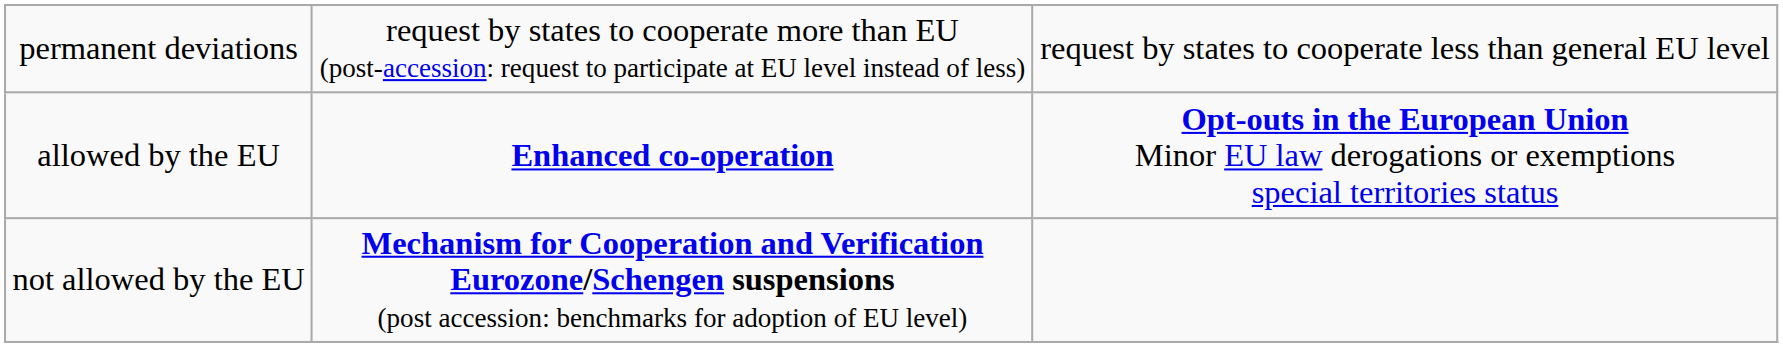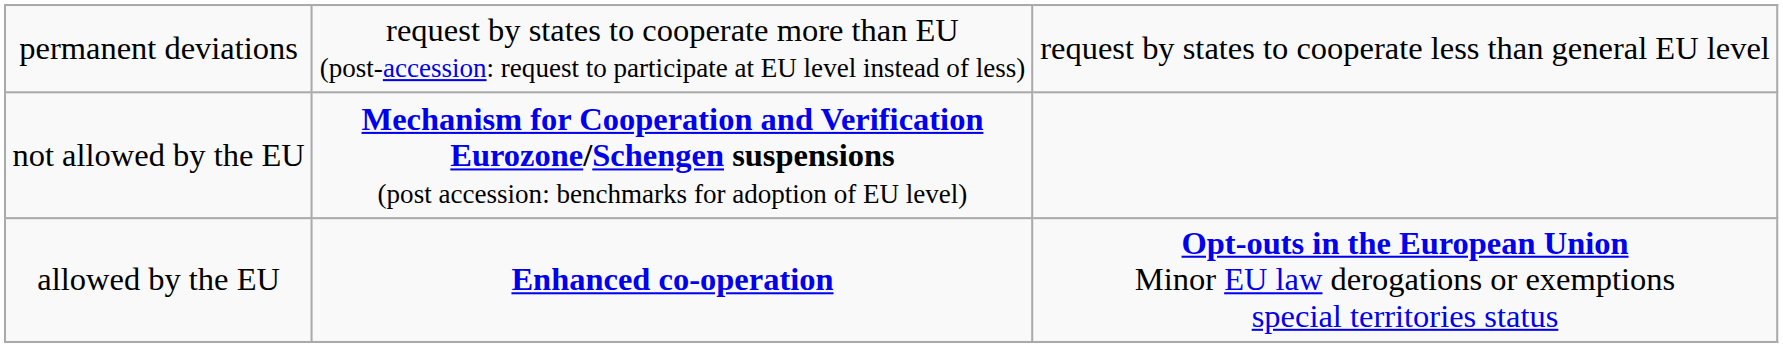 <table class="wikitable" style="text-align: center">
 <tr>
 <td>permanent deviations</td>
 <td>request by states to cooperate more than EU<br><small>(post-<a href='#'>accession</a>: request to participate at EU level instead of less)</small></td>
 <td>request by states to cooperate less than general EU level</td>
 </tr>
 <tr>
+<td>not allowed by the EU</td>
+<td><strong><a href='#'>Mechanism for Cooperation and Verification</a></strong><br><strong><a href='#'>Eurozone</a>/<a href='#'>Schengen</a> suspensions</strong><br><small>(post accession: benchmarks for adoption of EU level)</small></td>
+<td></td>
+</tr>
+<tr>
 <td>allowed by the EU</td>
 <td><strong><a href='#'>Enhanced co-operation</a></strong></td>
 <td><strong><a href='#'>Opt-outs in the European Union</a></strong><br>Minor <a href='#'>EU law</a> derogations or exemptions<br><a href='#'>special territories status</a></td>
 </tr>
 <tr>
-<td>not allowed by the EU</td>
-<td><strong><a href='#'>Mechanism for Cooperation and Verification</a></strong><br><strong><a href='#'>Eurozone</a>/<a href='#'>Schengen</a> suspensions</strong><br><small>(post accession: benchmarks for adoption of EU level)</small></td>
-<td></td>
-</tr>
-<tr>
 </tr>
 </table>
